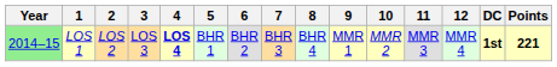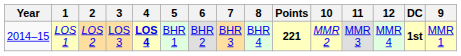 <table class="wikitable" style="text-align:center; font-size:85%">
 <tr>
 <th>Year</th>
 <th>1</th>
 <th>2</th>
 <th>3</th>
 <th>4</th>
 <th>5</th>
 <th>6</th>
 <th>7</th>
 <th>8</th>
-<th>9</th>
+<th>Points</th>
 <th>10</th>
 <th>11</th>
 <th>12</th>
 <th>DC</th>
-<th>Points</th>
+<th>9</th>
 </tr>
 <tr>
-<td nowrap style="background: lightgreen;"><a href='#'>2014–15</a></td>
+<td nowrap><a href='#'>2014–15</a></td>
 <td style="background:#FFFFBF;"><em><a href='#'>LOS<br>1</a></em><br></td>
 <td style="background:#FFDF9F;"><em><a href='#'>LOS<br>2</a></em><br></td>
 <td style="background:#FFDF9F;"><a href='#'>LOS<br>3</a><br></td>
 <td style="background:#FFFFBF;"><strong><a href='#'>LOS<br>4</a><br></strong></td>
 <td style="background:#DFFFDF;"><a href='#'>BHR<br>1</a><br></td>
 <td style="background:#DFDFDF;"><a href='#'>BHR<br>2</a><br></td>
 <td style="background:#FFDF9F;"><a href='#'>BHR<br>3</a><br></td>
 <td style="background:#DFFFDF;"><a href='#'>BHR<br>4</a><br></td>
-<td style="background:#FFFFBF;"><a href='#'>MMR<br>1</a><br></td>
+<th style="background:#FFFFBF;">221</th>
 <td style="background:#FFFFBF;"><em><a href='#'>MMR<br>2</a></em><br></td>
 <td style="background:#DFDFDF;"><a href='#'>MMR<br>3</a><br></td>
 <td style="background:#DFFFDF;"><a href='#'>MMR<br>4</a><br></td>
 <th style="background:#FFFFBF;">1st</th>
-<th style="background:#FFFFBF;">221</th>
+<td style="background:#FFFFBF;"><a href='#'>MMR<br>1</a><br></td>
 </tr>
 </table>
